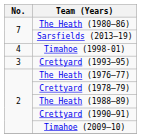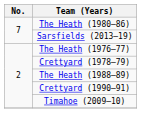 <table class="wikitable" style="text-align:center">
 <tr>
 <th width="40px">No.</th>
 <th width="165px">Team (Years)</th>
 </tr>
 <tr>
 <td rowspan="2">7</td>
 <td><a href='#'>The Heath</a> (1980–86)</td>
 </tr>
 <tr>
 <td><a href='#'>Sarsfields</a> (2013–19)</td>
-</tr>
-<tr>
-<td>4</td>
-<td><a href='#'>Timahoe</a> (1998-01)</td>
-</tr>
-<tr>
-<td>3</td>
-<td><a href='#'>Crettyard</a> (1993–95)</td>
 </tr>
 <tr>
 <td rowspan="5">2</td>
 <td><a href='#'>The Heath</a> (1976–77)</td>
 </tr>
 <tr>
 <td><a href='#'>Crettyard</a> (1978–79)</td>
 </tr>
 <tr>
 <td><a href='#'>The Heath</a> (1988–89)</td>
 </tr>
 <tr>
 <td><a href='#'>Crettyard</a> (1990–91)</td>
 </tr>
 <tr>
 <td><a href='#'>Timahoe</a> (2009–10)</td>
 </tr>
 <tr>
 </tr>
 </table>
